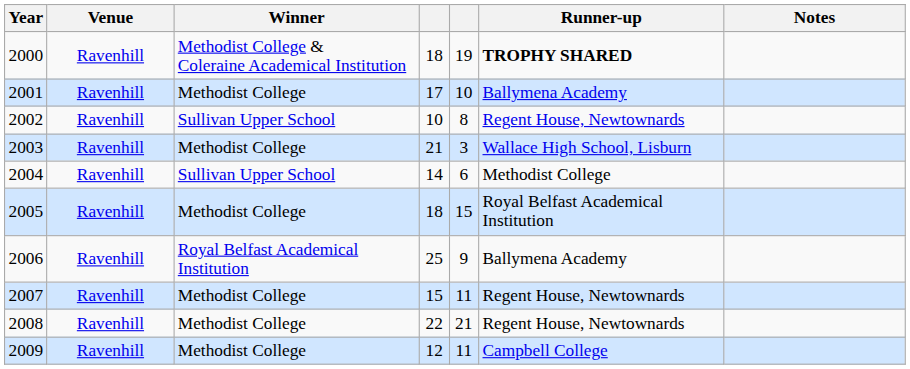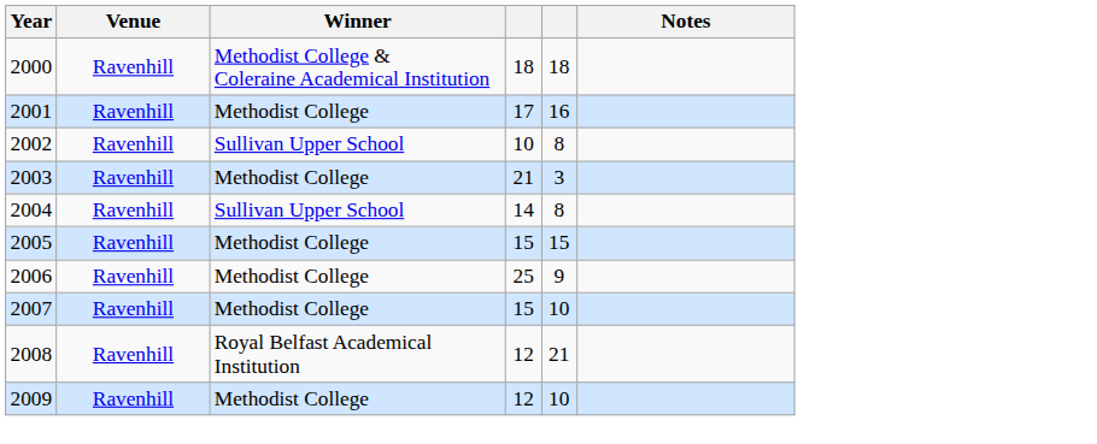 <table class="wikitable">
 <tr>
 <th>Year</th>
 <th>Venue</th>
 <th>Winner</th>
 <th></th>
 <th></th>
-<th>Runner-up</th>
 <th>Notes</th>
 </tr>
 <tr>
 <td align="center">2000</td>
 <td width=110 align="center"><a href='#'>Ravenhill</a></td>
 <td width=220><a href='#'>Methodist College</a> &<br><a href='#'>Coleraine Academical Institution</a></td>
 <td width=20 align="center">18</td>
-<td width=20 align="center">19</td>
-<td width=220><strong>TROPHY SHARED</strong></td>
+<td width=20 align="center">18</td>
 <td width=160></td>
 </tr>
 <tr style="background: #D0E6FF;">
 <td align="center">2001</td>
 <td align="center"><a href='#'>Ravenhill</a></td>
 <td>Methodist College</td>
 <td align="center">17</td>
-<td align="center">10</td>
-<td><a href='#'>Ballymena Academy</a></td>
+<td align="center">16</td>
 <td></td>
 </tr>
 <tr>
 <td align="center">2002</td>
 <td align="center"><a href='#'>Ravenhill</a></td>
 <td><a href='#'>Sullivan Upper School</a></td>
 <td align="center">10</td>
 <td align="center">8</td>
-<td><a href='#'>Regent House, Newtownards</a></td>
 <td></td>
 </tr>
 <tr style="background: #D0E6FF;">
 <td align="center">2003</td>
 <td align="center"><a href='#'>Ravenhill</a></td>
 <td>Methodist College</td>
 <td align="center">21</td>
 <td align="center">3</td>
-<td><a href='#'>Wallace High School, Lisburn</a></td>
 <td></td>
 </tr>
 <tr>
 <td align="center">2004</td>
 <td align="center"><a href='#'>Ravenhill</a></td>
 <td><a href='#'>Sullivan Upper School</a></td>
 <td align="center">14</td>
-<td align="center">6</td>
-<td>Methodist College</td>
+<td align="center">8</td>
 <td></td>
 </tr>
 <tr style="background: #D0E6FF;">
 <td align="center">2005</td>
 <td align="center"><a href='#'>Ravenhill</a></td>
 <td>Methodist College</td>
-<td align="center">18</td>
 <td align="center">15</td>
-<td>Royal Belfast Academical Institution</td>
+<td align="center">15</td>
 <td></td>
 </tr>
 <tr>
 <td align="center">2006</td>
 <td align="center"><a href='#'>Ravenhill</a></td>
-<td><a href='#'>Royal Belfast Academical Institution</a></td>
+<td>Methodist College</td>
 <td align="center">25</td>
 <td align="center">9</td>
-<td>Ballymena Academy</td>
 <td></td>
 </tr>
 <tr style="background: #D0E6FF;">
 <td align="center">2007</td>
 <td align="center"><a href='#'>Ravenhill</a></td>
 <td>Methodist College</td>
 <td align="center">15</td>
-<td align="center">11</td>
-<td>Regent House, Newtownards</td>
+<td align="center">10</td>
 <td></td>
 </tr>
 <tr>
 <td align="center">2008</td>
 <td align="center"><a href='#'>Ravenhill</a></td>
-<td>Methodist College</td>
-<td align="center">22</td>
+<td>Royal Belfast Academical Institution</td>
+<td align="center">12</td>
 <td align="center">21</td>
-<td>Regent House, Newtownards</td>
 <td></td>
 </tr>
 <tr style="background: #D0E6FF;">
 <td align="center">2009</td>
 <td align="center"><a href='#'>Ravenhill</a></td>
 <td>Methodist College</td>
 <td align="center">12</td>
-<td align="center">11</td>
-<td><a href='#'>Campbell College</a></td>
+<td align="center">10</td>
 <td></td>
 </tr>
 </table>
